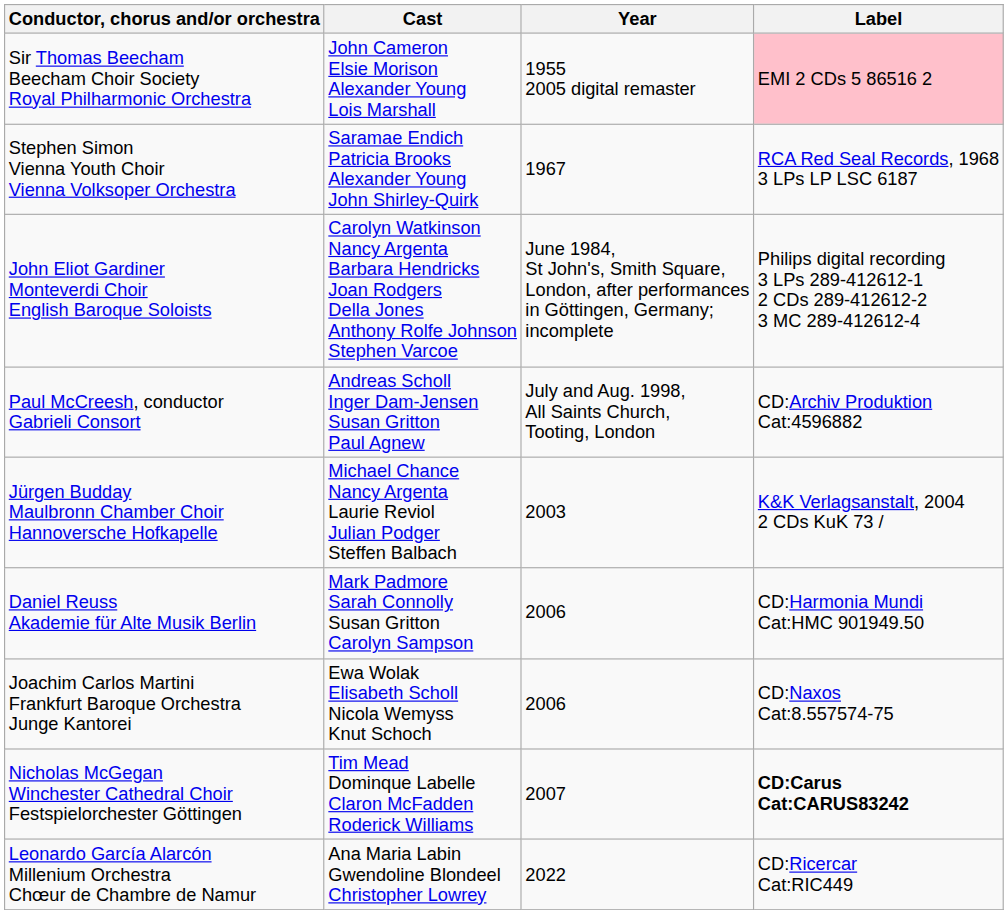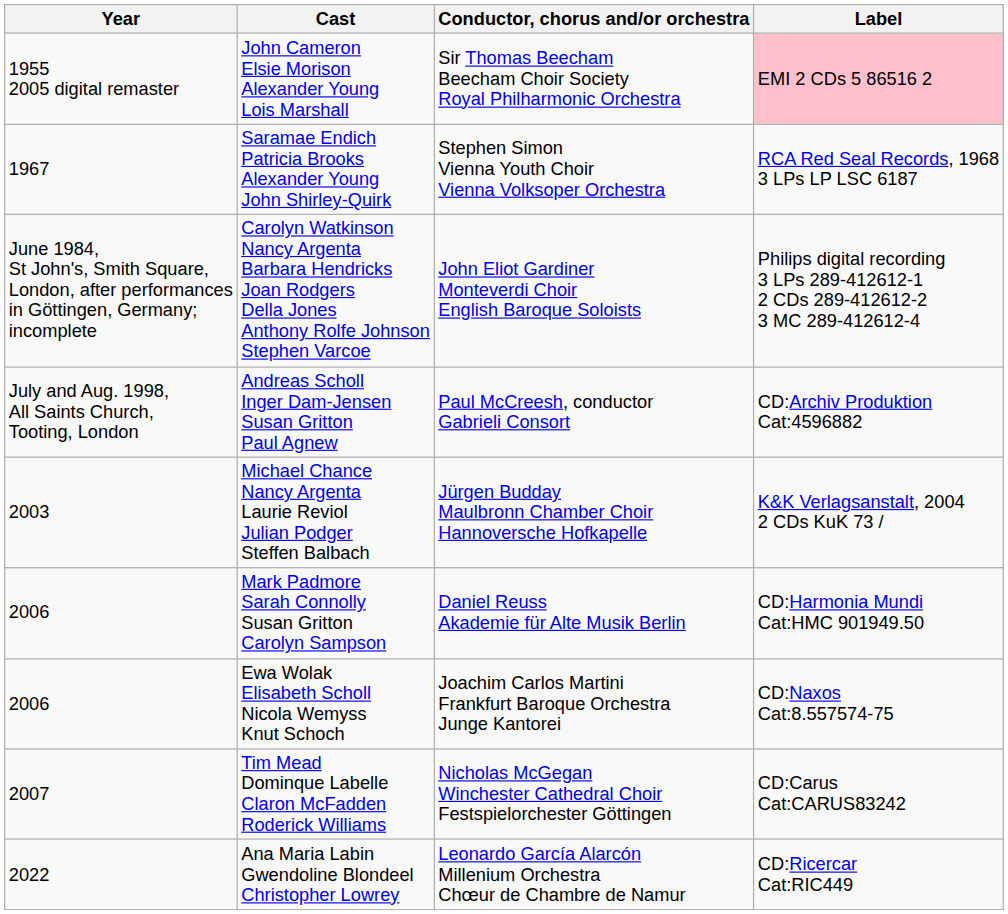 <table class="wikitable">
 <tr>
+<th>Year</th>
+<th>Cast</th>
 <th>Conductor, chorus and/or orchestra</th>
-<th>Cast</th>
-<th>Year</th>
 <th>Label</th>
 </tr>
 <tr>
+<td>1955 <br>2005 digital remaster</td>
+<td><a href='#'>John Cameron</a><br><a href='#'>Elsie Morison</a><br><a href='#'>Alexander Young</a><br><a href='#'>Lois Marshall</a></td>
 <td>Sir <a href='#'>Thomas Beecham</a><br>Beecham Choir Society<br><a href='#'>Royal Philharmonic Orchestra</a></td>
-<td><a href='#'>John Cameron</a><br><a href='#'>Elsie Morison</a><br><a href='#'>Alexander Young</a><br><a href='#'>Lois Marshall</a></td>
-<td>1955 <br>2005 digital remaster</td>
 <td style="background: pink;">EMI 2 CDs 5 86516 2</td>
 </tr>
 <tr>
+<td>1967</td>
+<td><a href='#'>Saramae Endich</a><br><a href='#'>Patricia Brooks</a><br><a href='#'>Alexander Young</a><br><a href='#'>John Shirley-Quirk</a></td>
 <td>Stephen Simon<br>Vienna Youth Choir<br><a href='#'>Vienna Volksoper Orchestra</a></td>
-<td><a href='#'>Saramae Endich</a><br><a href='#'>Patricia Brooks</a><br><a href='#'>Alexander Young</a><br><a href='#'>John Shirley-Quirk</a></td>
-<td>1967</td>
 <td><a href='#'>RCA Red Seal Records</a>, 1968<br>3 LPs LP LSC 6187</td>
 </tr>
 <tr>
+<td>June 1984,<br>St John's, Smith Square,<br>London, after performances<br>in Göttingen, Germany;<br>incomplete</td>
+<td><a href='#'>Carolyn Watkinson</a><br><a href='#'>Nancy Argenta</a><br><a href='#'>Barbara Hendricks</a><br><a href='#'>Joan Rodgers</a><br><a href='#'>Della Jones</a><br><a href='#'>Anthony Rolfe Johnson</a><br><a href='#'>Stephen Varcoe</a></td>
 <td><a href='#'>John Eliot Gardiner</a><br><a href='#'>Monteverdi Choir</a><br><a href='#'>English Baroque Soloists</a></td>
-<td><a href='#'>Carolyn Watkinson</a><br><a href='#'>Nancy Argenta</a><br><a href='#'>Barbara Hendricks</a><br><a href='#'>Joan Rodgers</a><br><a href='#'>Della Jones</a><br><a href='#'>Anthony Rolfe Johnson</a><br><a href='#'>Stephen Varcoe</a></td>
-<td>June 1984,<br>St John's, Smith Square,<br>London, after performances<br>in Göttingen, Germany;<br>incomplete</td>
 <td>Philips digital recording<br>3 LPs 289-412612-1<br>2 CDs 289-412612-2<br>3 MC 289-412612-4</td>
 </tr>
 <tr>
+<td>July and Aug. 1998,<br>All Saints Church,<br>Tooting, London</td>
+<td><a href='#'>Andreas Scholl</a><br><a href='#'>Inger Dam-Jensen</a><br><a href='#'>Susan Gritton</a><br><a href='#'>Paul Agnew</a></td>
 <td><a href='#'>Paul McCreesh</a>, conductor<br> <a href='#'>Gabrieli Consort</a></td>
-<td><a href='#'>Andreas Scholl</a><br><a href='#'>Inger Dam-Jensen</a><br><a href='#'>Susan Gritton</a><br><a href='#'>Paul Agnew</a></td>
-<td>July and Aug. 1998,<br>All Saints Church,<br>Tooting, London</td>
 <td>CD:<a href='#'>Archiv Produktion</a><br>Cat:4596882</td>
 </tr>
 <tr>
+<td>2003</td>
+<td><a href='#'>Michael Chance</a><br><a href='#'>Nancy Argenta</a><br>Laurie Reviol<br><a href='#'>Julian Podger</a><br>Steffen Balbach</td>
 <td><a href='#'>Jürgen Budday</a><br><a href='#'>Maulbronn Chamber Choir</a><br><a href='#'>Hannoversche Hofkapelle</a></td>
-<td><a href='#'>Michael Chance</a><br><a href='#'>Nancy Argenta</a><br>Laurie Reviol<br><a href='#'>Julian Podger</a><br>Steffen Balbach</td>
-<td>2003</td>
 <td><a href='#'>K&K Verlagsanstalt</a>, 2004<br>2 CDs KuK 73 / </td>
 </tr>
 <tr>
+<td>2006</td>
+<td><a href='#'>Mark Padmore</a><br><a href='#'>Sarah Connolly</a><br>Susan Gritton<br><a href='#'>Carolyn Sampson</a></td>
 <td><a href='#'>Daniel Reuss</a><br><a href='#'>Akademie für Alte Musik Berlin</a></td>
-<td><a href='#'>Mark Padmore</a><br><a href='#'>Sarah Connolly</a><br>Susan Gritton<br><a href='#'>Carolyn Sampson</a></td>
-<td>2006</td>
 <td>CD:<a href='#'>Harmonia Mundi</a><br>Cat:HMC 901949.50</td>
 </tr>
 <tr>
+<td>2006</td>
+<td>Ewa Wolak<br><a href='#'>Elisabeth Scholl</a><br>Nicola Wemyss<br>Knut Schoch</td>
 <td>Joachim Carlos Martini<br>Frankfurt Baroque Orchestra<br>Junge Kantorei</td>
-<td>Ewa Wolak<br><a href='#'>Elisabeth Scholl</a><br>Nicola Wemyss<br>Knut Schoch</td>
-<td>2006</td>
 <td>CD:<a href='#'>Naxos</a><br>Cat:8.557574-75</td>
 </tr>
 <tr>
+<td>2007</td>
+<td><a href='#'>Tim Mead</a><br>Dominque Labelle<br><a href='#'>Claron McFadden</a><br><a href='#'>Roderick Williams</a></td>
 <td><a href='#'>Nicholas McGegan</a><br><a href='#'>Winchester Cathedral Choir</a><br>Festspielorchester Göttingen</td>
-<td><a href='#'>Tim Mead</a><br>Dominque Labelle<br><a href='#'>Claron McFadden</a><br><a href='#'>Roderick Williams</a></td>
-<td>2007</td>
-<td><strong>CD:Carus<br>Cat:CARUS83242</strong></td>
+<td>CD:Carus<br>Cat:CARUS83242</td>
 </tr>
 <tr>
+<td>2022</td>
+<td>Ana Maria Labin<br> Gwendoline Blondeel<br><a href='#'>Christopher Lowrey</a></td>
 <td><a href='#'>Leonardo García Alarcón</a><br>Millenium Orchestra<br>Chœur de Chambre de Namur</td>
-<td>Ana Maria Labin<br> Gwendoline Blondeel<br><a href='#'>Christopher Lowrey</a></td>
-<td>2022</td>
 <td>CD:<a href='#'>Ricercar</a><br>Cat:RIC449</td>
 </tr>
 </table>
